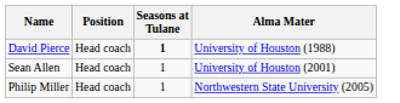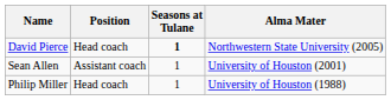 <table class="wikitable" border="1" style="font-size:90%;">
 <tr>
 <th>Name</th>
 <th>Position</th>
 <th>Seasons at<br>Tulane</th>
 <th>Alma Mater</th>
 </tr>
 <tr>
 <td><a href='#'>David Pierce</a></td>
 <td>Head coach</td>
 <td align=center><strong>1</strong></td>
-<td><a href='#'>University of Houston</a> (1988)</td>
+<td><a href='#'>Northwestern State University</a> (2005)</td>
 </tr>
 <tr>
 <td>Sean Allen</td>
-<td>Head coach</td>
+<td>Assistant coach</td>
 <td align=center>1</td>
 <td><a href='#'>University of Houston</a> (2001)</td>
 </tr>
 <tr>
 <td>Philip Miller</td>
 <td>Head coach</td>
 <td align=center>1</td>
-<td><a href='#'>Northwestern State University</a> (2005)</td>
+<td><a href='#'>University of Houston</a> (1988)</td>
 </tr>
 </table>
